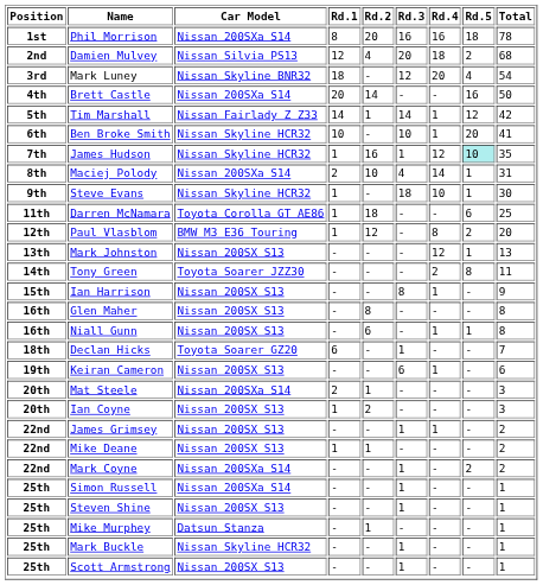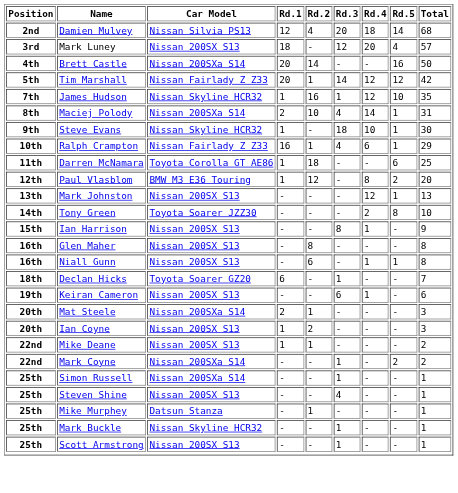 <table border="1" cellpadding="2">
 <tr>
 <th>Position</th>
 <th>Name</th>
 <th>Car Model</th>
 <th>Rd.1</th>
 <th>Rd.2</th>
 <th>Rd.3</th>
 <th>Rd.4</th>
 <th>Rd.5</th>
 <th>Total</th>
 </tr>
 <tr>
-<th>1st</th>
-<td><a href='#'>Phil Morrison</a></td>
-<td><a href='#'>Nissan 200SXa S14</a></td>
-<td>8</td>
-<td>20</td>
-<td>16</td>
-<td>16</td>
-<td>18</td>
-<td>78</td>
-</tr>
-<tr>
 <th>2nd</th>
 <td><a href='#'>Damien Mulvey</a></td>
 <td><a href='#'>Nissan Silvia PS13</a></td>
 <td>12</td>
 <td>4</td>
 <td>20</td>
 <td>18</td>
-<td>2</td>
+<td>14</td>
 <td>68</td>
 </tr>
 <tr>
 <th>3rd</th>
 <td>Mark Luney</td>
-<td><a href='#'>Nissan Skyline BNR32</a></td>
+<td><a href='#'>Nissan 200SX S13</a></td>
 <td>18</td>
 <td>-</td>
 <td>12</td>
 <td>20</td>
 <td>4</td>
-<td>54</td>
+<td>57</td>
 </tr>
 <tr>
 <th>4th</th>
 <td><a href='#'>Brett Castle</a></td>
 <td><a href='#'>Nissan 200SXa S14</a></td>
 <td>20</td>
 <td>14</td>
 <td>-</td>
 <td>-</td>
 <td>16</td>
 <td>50</td>
 </tr>
 <tr>
 <th>5th</th>
 <td><a href='#'>Tim Marshall</a></td>
 <td><a href='#'>Nissan Fairlady Z Z33</a></td>
-<td>14</td>
+<td>20</td>
 <td>1</td>
 <td>14</td>
-<td>1</td>
+<td>12</td>
 <td>12</td>
 <td>42</td>
-</tr>
-<tr>
-<th>6th</th>
-<td><a href='#'>Ben Broke Smith</a></td>
-<td><a href='#'>Nissan Skyline HCR32</a></td>
-<td>10</td>
-<td>-</td>
-<td>10</td>
-<td>1</td>
-<td>20</td>
-<td>41</td>
 </tr>
 <tr>
 <th>7th</th>
 <td><a href='#'>James Hudson</a></td>
 <td><a href='#'>Nissan Skyline HCR32</a></td>
 <td>1</td>
 <td>16</td>
 <td>1</td>
 <td>12</td>
-<td style="background: paleturquoise;">10</td>
+<td>10</td>
 <td>35</td>
 </tr>
 <tr>
 <th>8th</th>
 <td><a href='#'>Maciej Polody</a></td>
 <td><a href='#'>Nissan 200SXa S14</a></td>
 <td>2</td>
 <td>10</td>
 <td>4</td>
 <td>14</td>
 <td>1</td>
 <td>31</td>
 </tr>
 <tr>
 <th>9th</th>
 <td><a href='#'>Steve Evans</a></td>
 <td><a href='#'>Nissan Skyline HCR32</a></td>
 <td>1</td>
 <td>-</td>
 <td>18</td>
 <td>10</td>
 <td>1</td>
 <td>30</td>
+</tr>
+<tr>
+<th>10th</th>
+<td><a href='#'>Ralph Crampton</a></td>
+<td><a href='#'>Nissan Fairlady Z Z33</a></td>
+<td>16</td>
+<td>1</td>
+<td>4</td>
+<td>6</td>
+<td>1</td>
+<td>29</td>
 </tr>
 <tr>
 <th>11th</th>
 <td><a href='#'>Darren McNamara</a></td>
 <td><a href='#'>Toyota Corolla GT AE86</a></td>
 <td>1</td>
 <td>18</td>
 <td>-</td>
 <td>-</td>
 <td>6</td>
 <td>25</td>
 </tr>
 <tr>
 <th>12th</th>
 <td><a href='#'>Paul Vlasblom</a></td>
 <td><a href='#'>BMW M3 E36 Touring</a></td>
 <td>1</td>
 <td>12</td>
 <td>-</td>
 <td>8</td>
 <td>2</td>
 <td>20</td>
 </tr>
 <tr>
 <th>13th</th>
 <td><a href='#'>Mark Johnston</a></td>
 <td><a href='#'>Nissan 200SX S13</a></td>
 <td>-</td>
 <td>-</td>
 <td>-</td>
 <td>12</td>
 <td>1</td>
 <td>13</td>
 </tr>
 <tr>
 <th>14th</th>
 <td><a href='#'>Tony Green</a></td>
 <td><a href='#'>Toyota Soarer JZZ30</a></td>
 <td>-</td>
 <td>-</td>
 <td>-</td>
 <td>2</td>
 <td>8</td>
-<td>11</td>
+<td>10</td>
 </tr>
 <tr>
 <th>15th</th>
 <td><a href='#'>Ian Harrison</a></td>
 <td><a href='#'>Nissan 200SX S13</a></td>
 <td>-</td>
 <td>-</td>
 <td>8</td>
 <td>1</td>
 <td>-</td>
 <td>9</td>
 </tr>
 <tr>
 <th>16th</th>
 <td><a href='#'>Glen Maher</a></td>
 <td><a href='#'>Nissan 200SX S13</a></td>
 <td>-</td>
 <td>8</td>
 <td>-</td>
 <td>-</td>
 <td>-</td>
 <td>8</td>
 </tr>
 <tr>
 <th>16th</th>
 <td><a href='#'>Niall Gunn</a></td>
 <td><a href='#'>Nissan 200SX S13</a></td>
 <td>-</td>
 <td>6</td>
 <td>-</td>
 <td>1</td>
 <td>1</td>
 <td>8</td>
 </tr>
 <tr>
 <th>18th</th>
 <td><a href='#'>Declan Hicks</a></td>
 <td><a href='#'>Toyota Soarer GZ20</a></td>
 <td>6</td>
 <td>-</td>
 <td>1</td>
 <td>-</td>
 <td>-</td>
 <td>7</td>
 </tr>
 <tr>
 <th>19th</th>
 <td><a href='#'>Keiran Cameron</a></td>
 <td><a href='#'>Nissan 200SX S13</a></td>
 <td>-</td>
 <td>-</td>
 <td>6</td>
 <td>1</td>
 <td>-</td>
 <td>6</td>
 </tr>
 <tr>
 <th>20th</th>
 <td><a href='#'>Mat Steele</a></td>
 <td><a href='#'>Nissan 200SXa S14</a></td>
 <td>2</td>
 <td>1</td>
 <td>-</td>
 <td>-</td>
 <td>-</td>
 <td>3</td>
 </tr>
 <tr>
 <th>20th</th>
 <td><a href='#'>Ian Coyne</a></td>
 <td><a href='#'>Nissan 200SX S13</a></td>
 <td>1</td>
 <td>2</td>
 <td>-</td>
 <td>-</td>
 <td>-</td>
 <td>3</td>
 </tr>
 <tr>
 <th>22nd</th>
-<td><a href='#'>James Grimsey</a></td>
-<td><a href='#'>Nissan 200SX S13</a></td>
-<td>-</td>
-<td>-</td>
-<td>1</td>
-<td>1</td>
-<td>-</td>
-<td>2</td>
-</tr>
-<tr>
-<th>22nd</th>
 <td><a href='#'>Mike Deane</a></td>
 <td><a href='#'>Nissan 200SX S13</a></td>
 <td>1</td>
 <td>1</td>
 <td>-</td>
 <td>-</td>
 <td>-</td>
 <td>2</td>
 </tr>
 <tr>
 <th>22nd</th>
 <td><a href='#'>Mark Coyne</a></td>
 <td><a href='#'>Nissan 200SXa S14</a></td>
 <td>-</td>
 <td>-</td>
 <td>1</td>
 <td>-</td>
 <td>2</td>
 <td>2</td>
 </tr>
 <tr>
 <th>25th</th>
 <td><a href='#'>Simon Russell</a></td>
 <td><a href='#'>Nissan 200SXa S14</a></td>
 <td>-</td>
 <td>-</td>
 <td>1</td>
 <td>-</td>
 <td>-</td>
 <td>1</td>
 </tr>
 <tr>
 <th>25th</th>
 <td><a href='#'>Steven Shine</a></td>
 <td><a href='#'>Nissan 200SX S13</a></td>
 <td>-</td>
 <td>-</td>
-<td>1</td>
+<td>4</td>
 <td>-</td>
 <td>-</td>
 <td>1</td>
 </tr>
 <tr>
 <th>25th</th>
 <td><a href='#'>Mike Murphey</a></td>
 <td><a href='#'>Datsun Stanza</a></td>
 <td>-</td>
 <td>1</td>
 <td>-</td>
 <td>-</td>
 <td>-</td>
 <td>1</td>
 </tr>
 <tr>
 <th>25th</th>
 <td><a href='#'>Mark Buckle</a></td>
 <td><a href='#'>Nissan Skyline HCR32</a></td>
 <td>-</td>
 <td>-</td>
 <td>1</td>
 <td>-</td>
 <td>-</td>
 <td>1</td>
 </tr>
 <tr>
 <th>25th</th>
 <td><a href='#'>Scott Armstrong</a></td>
 <td><a href='#'>Nissan 200SX S13</a></td>
 <td>-</td>
 <td>-</td>
 <td>1</td>
 <td>-</td>
 <td>-</td>
 <td>1</td>
 </tr>
 <tr>
 </tr>
 </table>
